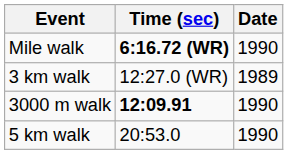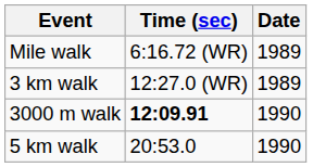 <table class=wikitable>
 <tr>
 <th>Event</th>
 <th>Time (<a href='#'>sec</a>)</th>
 <th>Date</th>
 </tr>
 <tr>
 <td>Mile walk</td>
-<td><strong>6:16.72 (WR)</strong></td>
-<td>1990</td>
+<td>6:16.72 (WR)</td>
+<td>1989</td>
 </tr>
 <tr>
 <td>3 km walk</td>
 <td>12:27.0 (WR)</td>
 <td>1989</td>
 </tr>
 <tr>
 <td>3000 m walk</td>
 <td><strong>12:09.91</strong></td>
 <td>1990</td>
 </tr>
 <tr>
 <td>5 km walk</td>
 <td>20:53.0</td>
 <td>1990</td>
 </tr>
 </table>
